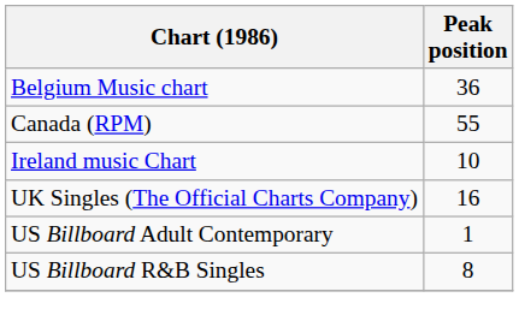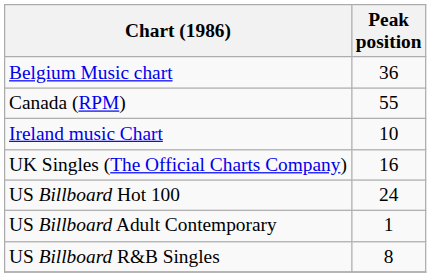 <table class="wikitable sortable">
 <tr>
 <th>Chart (1986)</th>
 <th>Peak<br>position</th>
 </tr>
 <tr>
 <td><a href='#'>Belgium Music chart</a></td>
 <td align="center">36</td>
 </tr>
 <tr>
 <td>Canada (<a href='#'>RPM</a>)</td>
 <td align="center">55</td>
 </tr>
 <tr>
 <td><a href='#'>Ireland music Chart</a></td>
 <td align="center">10</td>
 </tr>
 <tr>
 <td>UK Singles (<a href='#'>The Official Charts Company</a>)</td>
 <td align="center">16</td>
 </tr>
 <tr>
+<td>US <em>Billboard</em> Hot 100</td>
+<td align="center">24</td>
+</tr>
+<tr>
 <td>US <em>Billboard</em> Adult Contemporary</td>
 <td align="center">1</td>
 </tr>
 <tr>
 <td>US <em>Billboard</em> R&B Singles</td>
 <td align="center">8</td>
 </tr>
 <tr>
 </tr>
 </table>
